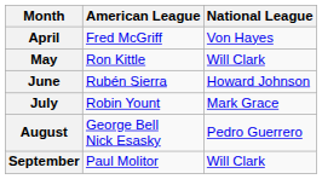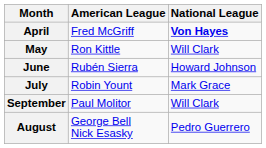 <table class="wikitable">
 <tr>
 <th>Month</th>
 <th>American League</th>
 <th>National League</th>
 </tr>
 <tr>
 <th>April</th>
 <td><a href='#'>Fred McGriff</a></td>
-<td><a href='#'>Von Hayes</a></td>
+<td><strong><a href='#'>Von Hayes</a></strong></td>
 </tr>
 <tr>
 <th>May</th>
 <td><a href='#'>Ron Kittle</a></td>
 <td><a href='#'>Will Clark</a></td>
 </tr>
 <tr>
 <th>June</th>
 <td><a href='#'>Rubén Sierra</a></td>
 <td><a href='#'>Howard Johnson</a></td>
 </tr>
 <tr>
 <th>July</th>
 <td><a href='#'>Robin Yount</a></td>
 <td><a href='#'>Mark Grace</a></td>
 </tr>
 <tr>
+<th>September</th>
+<td><a href='#'>Paul Molitor</a></td>
+<td><a href='#'>Will Clark</a></td>
+</tr>
+<tr>
 <th>August</th>
 <td><a href='#'>George Bell</a><br><a href='#'>Nick Esasky</a></td>
 <td><a href='#'>Pedro Guerrero</a></td>
 </tr>
-<tr>
-<th>September</th>
-<td><a href='#'>Paul Molitor</a></td>
-<td><a href='#'>Will Clark</a></td>
-</tr>
 </table>
